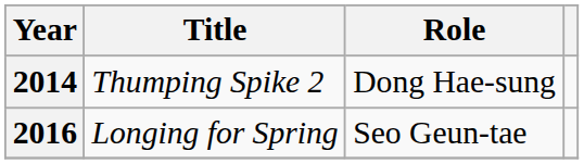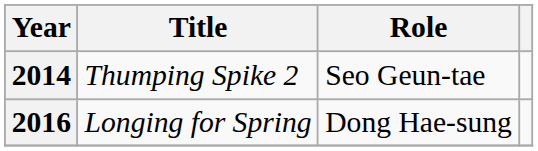 <table class="wikitable  plainrowheaders">
 <tr>
 <th scope="col">Year</th>
 <th scope="col">Title</th>
 <th scope="col">Role</th>
 <th scope="col" class="unsortable"></th>
 </tr>
 <tr>
 <th scope="row">2014</th>
 <td><em>Thumping Spike 2</em></td>
-<td>Dong Hae-sung</td>
+<td>Seo Geun-tae</td>
 <td></td>
 </tr>
 <tr>
 <th scope="row">2016</th>
 <td><em>Longing for Spring</em></td>
-<td>Seo Geun-tae</td>
+<td>Dong Hae-sung</td>
 <td></td>
 </tr>
 <tr>
 </tr>
 </table>
